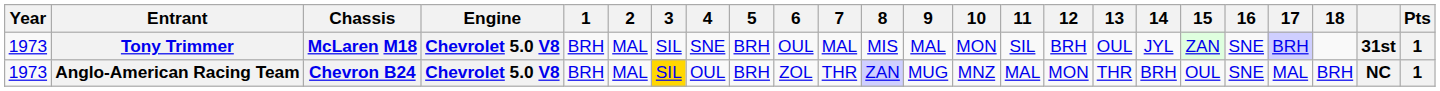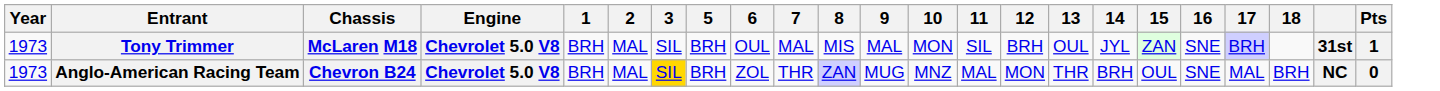 <table class="wikitable" style="text-align:center; font-size:90%">
 <tr>
 <th>Year</th>
 <th>Entrant</th>
 <th>Chassis</th>
 <th>Engine</th>
 <th>1</th>
 <th>2</th>
 <th>3</th>
-<th>4</th>
 <th>5</th>
 <th>6</th>
 <th>7</th>
 <th>8</th>
 <th>9</th>
 <th>10</th>
 <th>11</th>
 <th>12</th>
 <th>13</th>
 <th>14</th>
 <th>15</th>
 <th>16</th>
 <th>17</th>
 <th>18</th>
 <th></th>
 <th>Pts</th>
 </tr>
 <tr>
 <td><a href='#'>1973</a></td>
 <th><a href='#'>Tony Trimmer</a></th>
 <th><a href='#'>McLaren</a> <a href='#'>M18</a></th>
 <th><a href='#'>Chevrolet</a> 5.0 <a href='#'>V8</a></th>
 <td><a href='#'>BRH</a></td>
 <td><a href='#'>MAL</a></td>
 <td><a href='#'>SIL</a></td>
-<td><a href='#'>SNE</a></td>
 <td><a href='#'>BRH</a></td>
 <td><a href='#'>OUL</a></td>
 <td><a href='#'>MAL</a></td>
 <td><a href='#'>MIS</a></td>
 <td><a href='#'>MAL</a></td>
 <td><a href='#'>MON</a></td>
 <td><a href='#'>SIL</a></td>
 <td><a href='#'>BRH</a></td>
 <td><a href='#'>OUL</a></td>
 <td><a href='#'>JYL</a></td>
 <td style="background:#DFFFDF;"><a href='#'>ZAN</a><br></td>
 <td><a href='#'>SNE</a></td>
 <td style="background:#CFCFFF;"><a href='#'>BRH</a><br></td>
 <td></td>
 <th>31st</th>
 <th>1</th>
 </tr>
 <tr>
 <td><a href='#'>1973</a></td>
 <th>Anglo-American Racing Team</th>
 <th><a href='#'>Chevron B24</a></th>
 <th><a href='#'>Chevrolet</a> 5.0 <a href='#'>V8</a></th>
 <td><a href='#'>BRH</a></td>
 <td><a href='#'>MAL</a></td>
 <td style="background: gold;"><a href='#'>SIL</a></td>
-<td><a href='#'>OUL</a></td>
 <td><a href='#'>BRH</a></td>
 <td><a href='#'>ZOL</a></td>
 <td><a href='#'>THR</a></td>
 <td style="background:#CFCFFF;"><a href='#'>ZAN</a><br></td>
 <td><a href='#'>MUG</a></td>
 <td><a href='#'>MNZ</a></td>
 <td><a href='#'>MAL</a></td>
 <td><a href='#'>MON</a></td>
 <td><a href='#'>THR</a></td>
 <td><a href='#'>BRH</a></td>
 <td><a href='#'>OUL</a></td>
 <td><a href='#'>SNE</a></td>
 <td><a href='#'>MAL</a></td>
 <td><a href='#'>BRH</a></td>
 <th>NC</th>
-<th>1</th>
+<th>0</th>
 </tr>
 </table>
